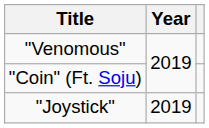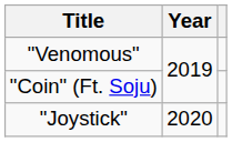 <table class="wikitable plainrowheaders" style="text-align:center;">
 <tr>
 <th>Title</th>
 <th>Year</th>
 <th></th>
 </tr>
 <tr>
 <td>"Venomous"</td>
 <td rowspan="2">2019</td>
 <td></td>
 </tr>
 <tr>
 <td>"Coin" (Ft. <a href='#'>Soju</a>)</td>
 <td></td>
 </tr>
 <tr>
 <td>"Joystick"</td>
-<td>2019</td>
+<td>2020</td>
 <td></td>
 </tr>
 </table>
